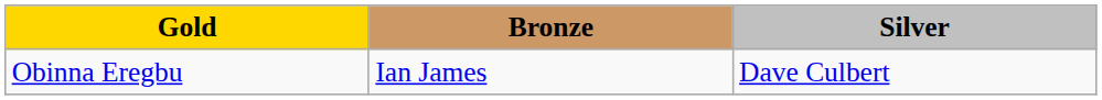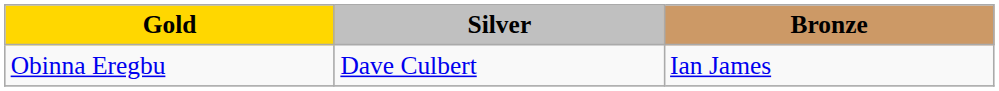 <table class="wikitable" style="text-align:left">
 <tr align="center">
 <td width=200 bgcolor=gold><strong>Gold</strong></td>
+<td width=200 bgcolor=silver><strong>Silver</strong></td>
 <td width=200 bgcolor=CC9966><strong>Bronze</strong></td>
-<td width=200 bgcolor=silver><strong>Silver</strong></td>
 </tr>
 <tr>
 <td><a href='#'>Obinna Eregbu</a><br><em></em></td>
+<td><a href='#'>Dave Culbert</a><br><em></em></td>
 <td><a href='#'>Ian James</a><br><em></em></td>
-<td><a href='#'>Dave Culbert</a><br><em></em></td>
 </tr>
 </table>
